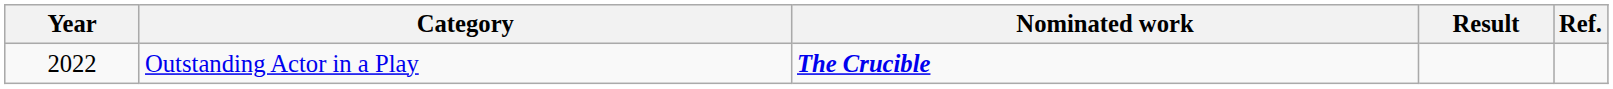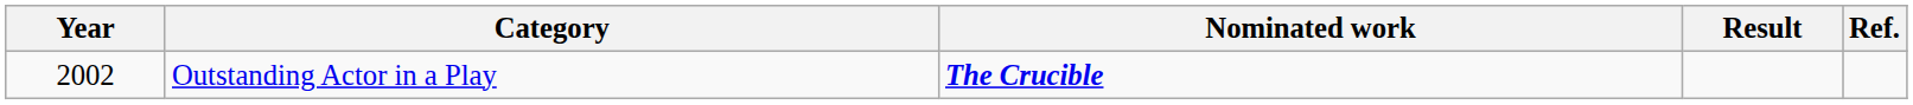 <table class=wikitable>
 <tr>
 <th scope="col" style="width:5em;">Year</th>
 <th scope="col" style="width:26em;">Category</th>
 <th scope="col" style="width:25em;">Nominated work</th>
 <th scope="col" style="width:5em;">Result</th>
 <th>Ref.</th>
 </tr>
 <tr>
-<td style="text-align:center;">2022</td>
+<td style="text-align:center;">2002</td>
 <td><a href='#'>Outstanding Actor in a Play</a></td>
 <td><strong><em><a href='#'>The Crucible</a></em></strong></td>
 <td></td>
 <td></td>
 </tr>
 </table>
